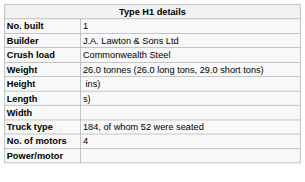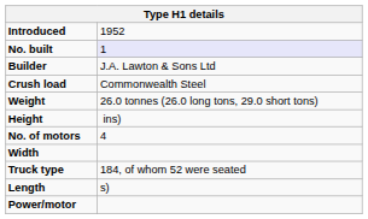 <table class="wikitable floatleft mw-collapsible mw-collapsed" border= "1" style= "width:35%; font-size: 86%; float:left; margin-left:1em; margin-right:3em; margin-bottom:2em">
 <tr>
 <th colspan="2"><strong>Type H1 details</strong></th>
 </tr>
 <tr>
+<td><strong>Introduced</strong></td>
+<td>1952</td>
+</tr>
+<tr>
 <td><strong>No. built</strong></td>
-<td>1</td>
+<td style="background: lavender;">1</td>
 </tr>
 <tr>
 <td><strong>Builder</strong></td>
 <td>J.A. Lawton & Sons Ltd</td>
 </tr>
 <tr>
 <td><strong>Crush load</strong></td>
 <td>Commonwealth Steel</td>
 </tr>
 <tr>
 <td><strong>Weight</strong></td>
 <td>26.0 tonnes (26.0 long tons, 29.0 short tons)</td>
 </tr>
 <tr>
 <td><strong>Height</strong></td>
 <td>  ins)</td>
 </tr>
 <tr>
-<td><strong>Length</strong></td>
-<td>s)</td>
+<td><strong>No. of motors</strong></td>
+<td>4</td>
 </tr>
 <tr>
 <td><strong>Width</strong></td>
 <td></td>
 </tr>
 <tr>
 <td><strong>Truck type</strong></td>
 <td>184, of whom 52 were seated</td>
 </tr>
 <tr>
-<td><strong>No. of motors</strong></td>
-<td>4</td>
+<td><strong>Length</strong></td>
+<td>s)</td>
 </tr>
 <tr>
 <td><strong>Power/motor</strong></td>
 <td></td>
 </tr>
 </table>
